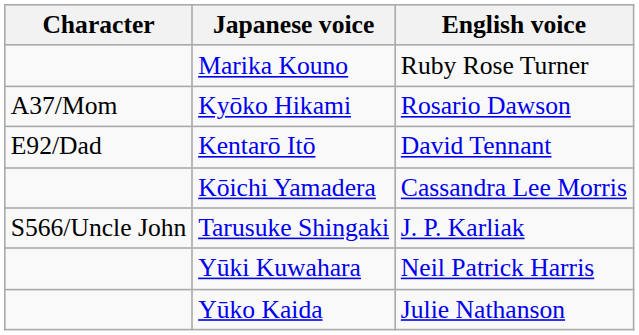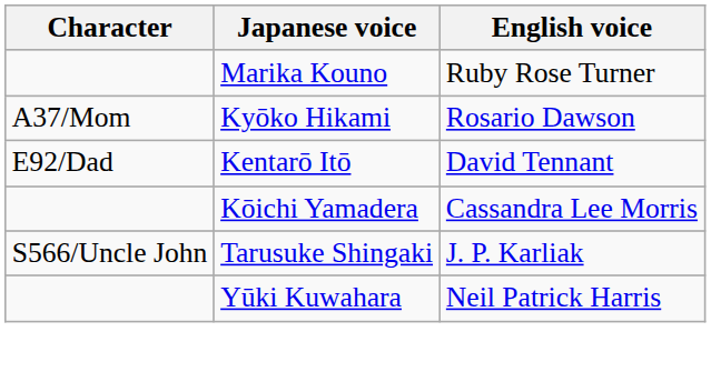 <table class="wikitable">
 <tr>
 <th>Character</th>
 <th>Japanese voice</th>
 <th>English voice</th>
 </tr>
 <tr>
 <td></td>
 <td><a href='#'>Marika Kouno</a></td>
 <td>Ruby Rose Turner</td>
 </tr>
 <tr>
 <td>A37/Mom</td>
 <td><a href='#'>Kyōko Hikami</a></td>
 <td><a href='#'>Rosario Dawson</a></td>
 </tr>
 <tr>
 <td>E92/Dad</td>
 <td><a href='#'>Kentarō Itō</a></td>
 <td><a href='#'>David Tennant</a></td>
 </tr>
 <tr>
 <td></td>
 <td><a href='#'>Kōichi Yamadera</a></td>
 <td><a href='#'>Cassandra Lee Morris</a></td>
 </tr>
 <tr>
 <td>S566/Uncle John</td>
 <td><a href='#'>Tarusuke Shingaki</a></td>
 <td><a href='#'>J. P. Karliak</a></td>
 </tr>
 <tr>
 <td></td>
 <td><a href='#'>Yūki Kuwahara</a></td>
 <td><a href='#'>Neil Patrick Harris</a></td>
 </tr>
-<tr>
-<td></td>
-<td><a href='#'>Yūko Kaida</a></td>
-<td><a href='#'>Julie Nathanson</a></td>
-</tr>
 </table>
